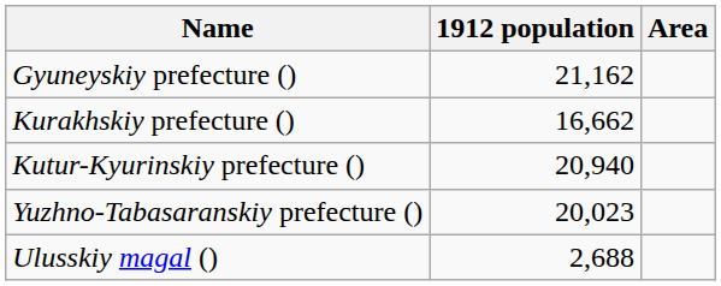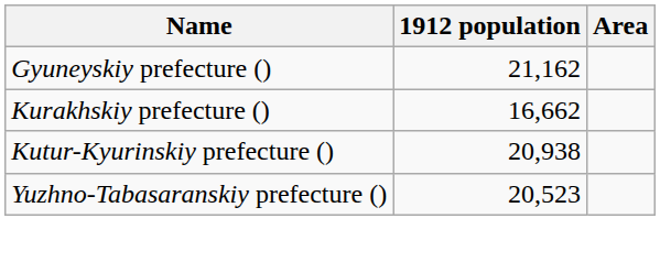 <table class="wikitable sortable">
 <tr>
 <th>Name</th>
 <th>1912 population</th>
 <th>Area</th>
 </tr>
 <tr>
 <td><em>Gyuneyskiy</em> prefecture ()</td>
 <td align="right">21,162</td>
 <td></td>
 </tr>
 <tr>
 <td><em>Kurakhskiy</em> prefecture ()</td>
 <td align="right">16,662</td>
 <td></td>
 </tr>
 <tr>
 <td><em>Kutur-Kyurinskiy</em> prefecture ()</td>
-<td align="right">20,940</td>
+<td align="right">20,938</td>
 <td></td>
 </tr>
 <tr>
 <td><em>Yuzhno-Tabasaranskiy</em> prefecture ()</td>
-<td align="right">20,023</td>
-<td></td>
-</tr>
-<tr>
-<td><em>Ulusskiy <a href='#'>magal</a></em> ()</td>
-<td align="right">2,688</td>
+<td align="right">20,523</td>
 <td></td>
 </tr>
 </table>
